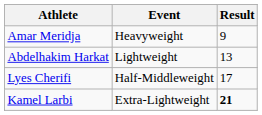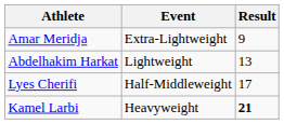 <table class=wikitable style=font-size:90%>
 <tr>
 <th>Athlete</th>
 <th>Event</th>
 <th>Result</th>
 </tr>
 <tr>
 <td><a href='#'>Amar Meridja</a></td>
-<td>Heavyweight</td>
+<td>Extra-Lightweight</td>
 <td>9</td>
 </tr>
 <tr>
 <td><a href='#'>Abdelhakim Harkat</a></td>
 <td>Lightweight</td>
 <td>13</td>
 </tr>
 <tr>
 <td><a href='#'>Lyes Cherifi</a></td>
 <td>Half-Middleweight</td>
 <td>17</td>
 </tr>
 <tr>
 <td><a href='#'>Kamel Larbi</a></td>
-<td>Extra-Lightweight</td>
+<td>Heavyweight</td>
 <td><strong>21</strong></td>
 </tr>
 </table>
